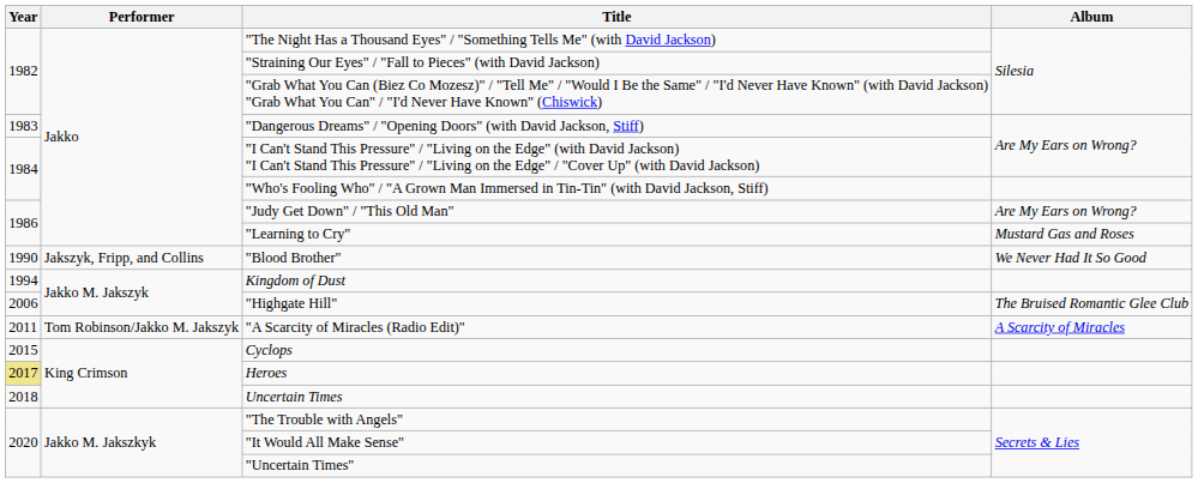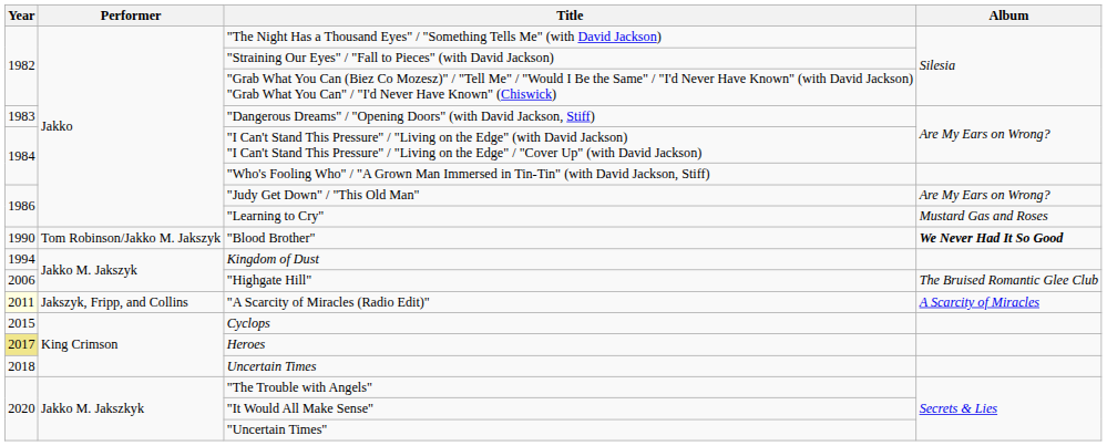 <table class="wikitable">
 <tr>
 <th>Year</th>
 <th>Performer</th>
 <th>Title</th>
 <th>Album</th>
 </tr>
 <tr>
 <td Rowspan=3>1982</td>
 <td Rowspan=8>Jakko</td>
 <td>"The Night Has a Thousand Eyes" / "Something Tells Me" (with <a href='#'>David Jackson</a>)</td>
 <td Rowspan=3><em>Silesia</em></td>
 </tr>
 <tr>
 <td>"Straining Our Eyes" / "Fall to Pieces" (with David Jackson)</td>
 </tr>
 <tr>
 <td>"Grab What You Can (Biez Co Mozesz)" / "Tell Me" / "Would I Be the Same" / "I'd Never Have Known" (with David Jackson)<br>"Grab What You Can" / "I'd Never Have Known" (<a href='#'>Chiswick</a>)</td>
 </tr>
 <tr>
 <td>1983</td>
 <td>"Dangerous Dreams" / "Opening Doors" (with David Jackson, <a href='#'>Stiff</a>)</td>
 <td Rowspan=2><em>Are My Ears on Wrong?</em></td>
 </tr>
 <tr>
 <td Rowspan=2>1984</td>
 <td>"I Can't Stand This Pressure" / "Living on the Edge" (with David Jackson)<br>"I Can't Stand This Pressure" / "Living on the Edge" / "Cover Up" (with David Jackson)</td>
 </tr>
 <tr>
 <td>"Who's Fooling Who" / "A Grown Man Immersed in Tin-Tin" (with David Jackson, Stiff)</td>
 <td></td>
 </tr>
 <tr>
 <td Rowspan=2>1986</td>
 <td>"Judy Get Down" / "This Old Man"</td>
 <td><em>Are My Ears on Wrong?</em></td>
 </tr>
 <tr>
 <td>"Learning to Cry"</td>
 <td><em>Mustard Gas and Roses</em></td>
 </tr>
 <tr>
 <td>1990</td>
-<td>Jakszyk, Fripp, and Collins</td>
+<td>Tom Robinson/Jakko M. Jakszyk</td>
 <td>"Blood Brother"</td>
-<td><em>We Never Had It So Good</em></td>
+<td><strong><em>We Never Had It So Good</em></strong></td>
 </tr>
 <tr>
 <td>1994</td>
 <td Rowspan=2>Jakko M. Jakszyk</td>
 <td><em>Kingdom of Dust</em></td>
 <td></td>
 </tr>
 <tr>
 <td>2006</td>
 <td>"Highgate Hill"</td>
 <td><em>The Bruised Romantic Glee Club</em></td>
 </tr>
 <tr>
-<td>2011</td>
-<td>Tom Robinson/Jakko M. Jakszyk</td>
+<td style="background: lightyellow;">2011</td>
+<td>Jakszyk, Fripp, and Collins</td>
 <td>"A Scarcity of Miracles (Radio Edit)"</td>
 <td><em><a href='#'>A Scarcity of Miracles</a></em></td>
 </tr>
 <tr>
 <td>2015</td>
 <td Rowspan=3>King Crimson</td>
 <td><em>Cyclops</em></td>
 <td></td>
 </tr>
 <tr>
 <td style="background: khaki;">2017</td>
 <td><em>Heroes</em></td>
 <td></td>
 </tr>
 <tr>
 <td>2018</td>
 <td><em>Uncertain Times</em></td>
 <td></td>
 </tr>
 <tr>
 <td Rowspan=3>2020</td>
 <td Rowspan=3>Jakko M. Jakszkyk</td>
 <td>"The Trouble with Angels"</td>
 <td Rowspan=3><em><a href='#'>Secrets & Lies</a></em></td>
 </tr>
 <tr>
 <td>"It Would All Make Sense"</td>
 </tr>
 <tr>
 <td>"Uncertain Times"</td>
 </tr>
 </table>
